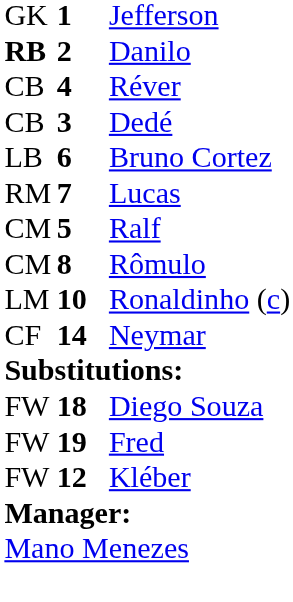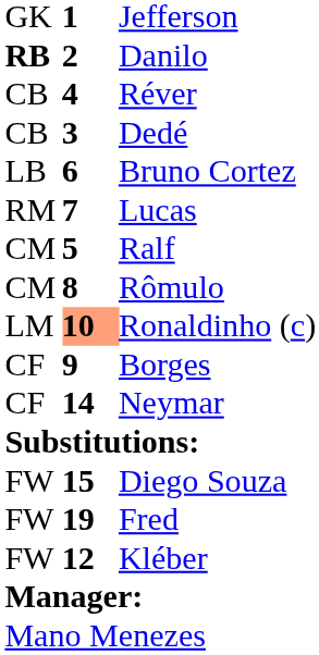 <table style="font-size:90%; margin:0.2em auto;" cellspacing="0" cellpadding="0">
 <tr>
 <th width="25"></th>
 <th width="25"></th>
 </tr>
 <tr>
 <td>GK</td>
 <td><strong>1</strong></td>
 <td><a href='#'>Jefferson</a></td>
 </tr>
 <tr>
 <td><strong>RB</strong></td>
 <td><strong>2</strong></td>
 <td><a href='#'>Danilo</a></td>
 </tr>
 <tr>
 <td>CB</td>
 <td><strong>4</strong></td>
 <td><a href='#'>Réver</a></td>
 </tr>
 <tr>
 <td>CB</td>
 <td><strong>3</strong></td>
 <td><a href='#'>Dedé</a></td>
 </tr>
 <tr>
 <td>LB</td>
 <td><strong>6</strong></td>
 <td><a href='#'>Bruno Cortez</a></td>
 <td></td>
 <td></td>
 </tr>
 <tr>
 <td>RM</td>
 <td><strong>7</strong></td>
 <td><a href='#'>Lucas</a></td>
 <td></td>
 <td></td>
 </tr>
 <tr>
 <td>CM</td>
 <td><strong>5</strong></td>
 <td><a href='#'>Ralf</a></td>
 </tr>
 <tr>
 <td>CM</td>
 <td><strong>8</strong></td>
 <td><a href='#'>Rômulo</a></td>
 </tr>
 <tr>
 <td>LM</td>
-<td><strong>10</strong></td>
+<td style="background: lightsalmon;"><strong>10</strong></td>
 <td><a href='#'>Ronaldinho</a> (<a href='#'>c</a>)</td>
+</tr>
+<tr>
+<td>CF</td>
+<td><strong>9</strong></td>
+<td><a href='#'>Borges</a></td>
+<td></td>
+<td></td>
 </tr>
 <tr>
 <td>CF</td>
 <td><strong>14</strong></td>
 <td><a href='#'>Neymar</a></td>
 </tr>
 <tr>
 <td colspan=3><strong>Substitutions:</strong></td>
 </tr>
 <tr>
 <td>FW</td>
-<td><strong>18</strong></td>
+<td><strong>15</strong></td>
 <td><a href='#'>Diego Souza</a></td>
 <td></td>
 <td></td>
 </tr>
 <tr>
 <td>FW</td>
 <td><strong>19</strong></td>
 <td><a href='#'>Fred</a></td>
 <td></td>
 <td></td>
 </tr>
 <tr>
 <td>FW</td>
 <td><strong>12</strong></td>
 <td><a href='#'>Kléber</a></td>
 <td></td>
 <td></td>
 </tr>
 <tr>
 <td colspan=3><strong>Manager:</strong></td>
 </tr>
 <tr>
 <td colspan=3><a href='#'>Mano Menezes</a></td>
 </tr>
 </table>
